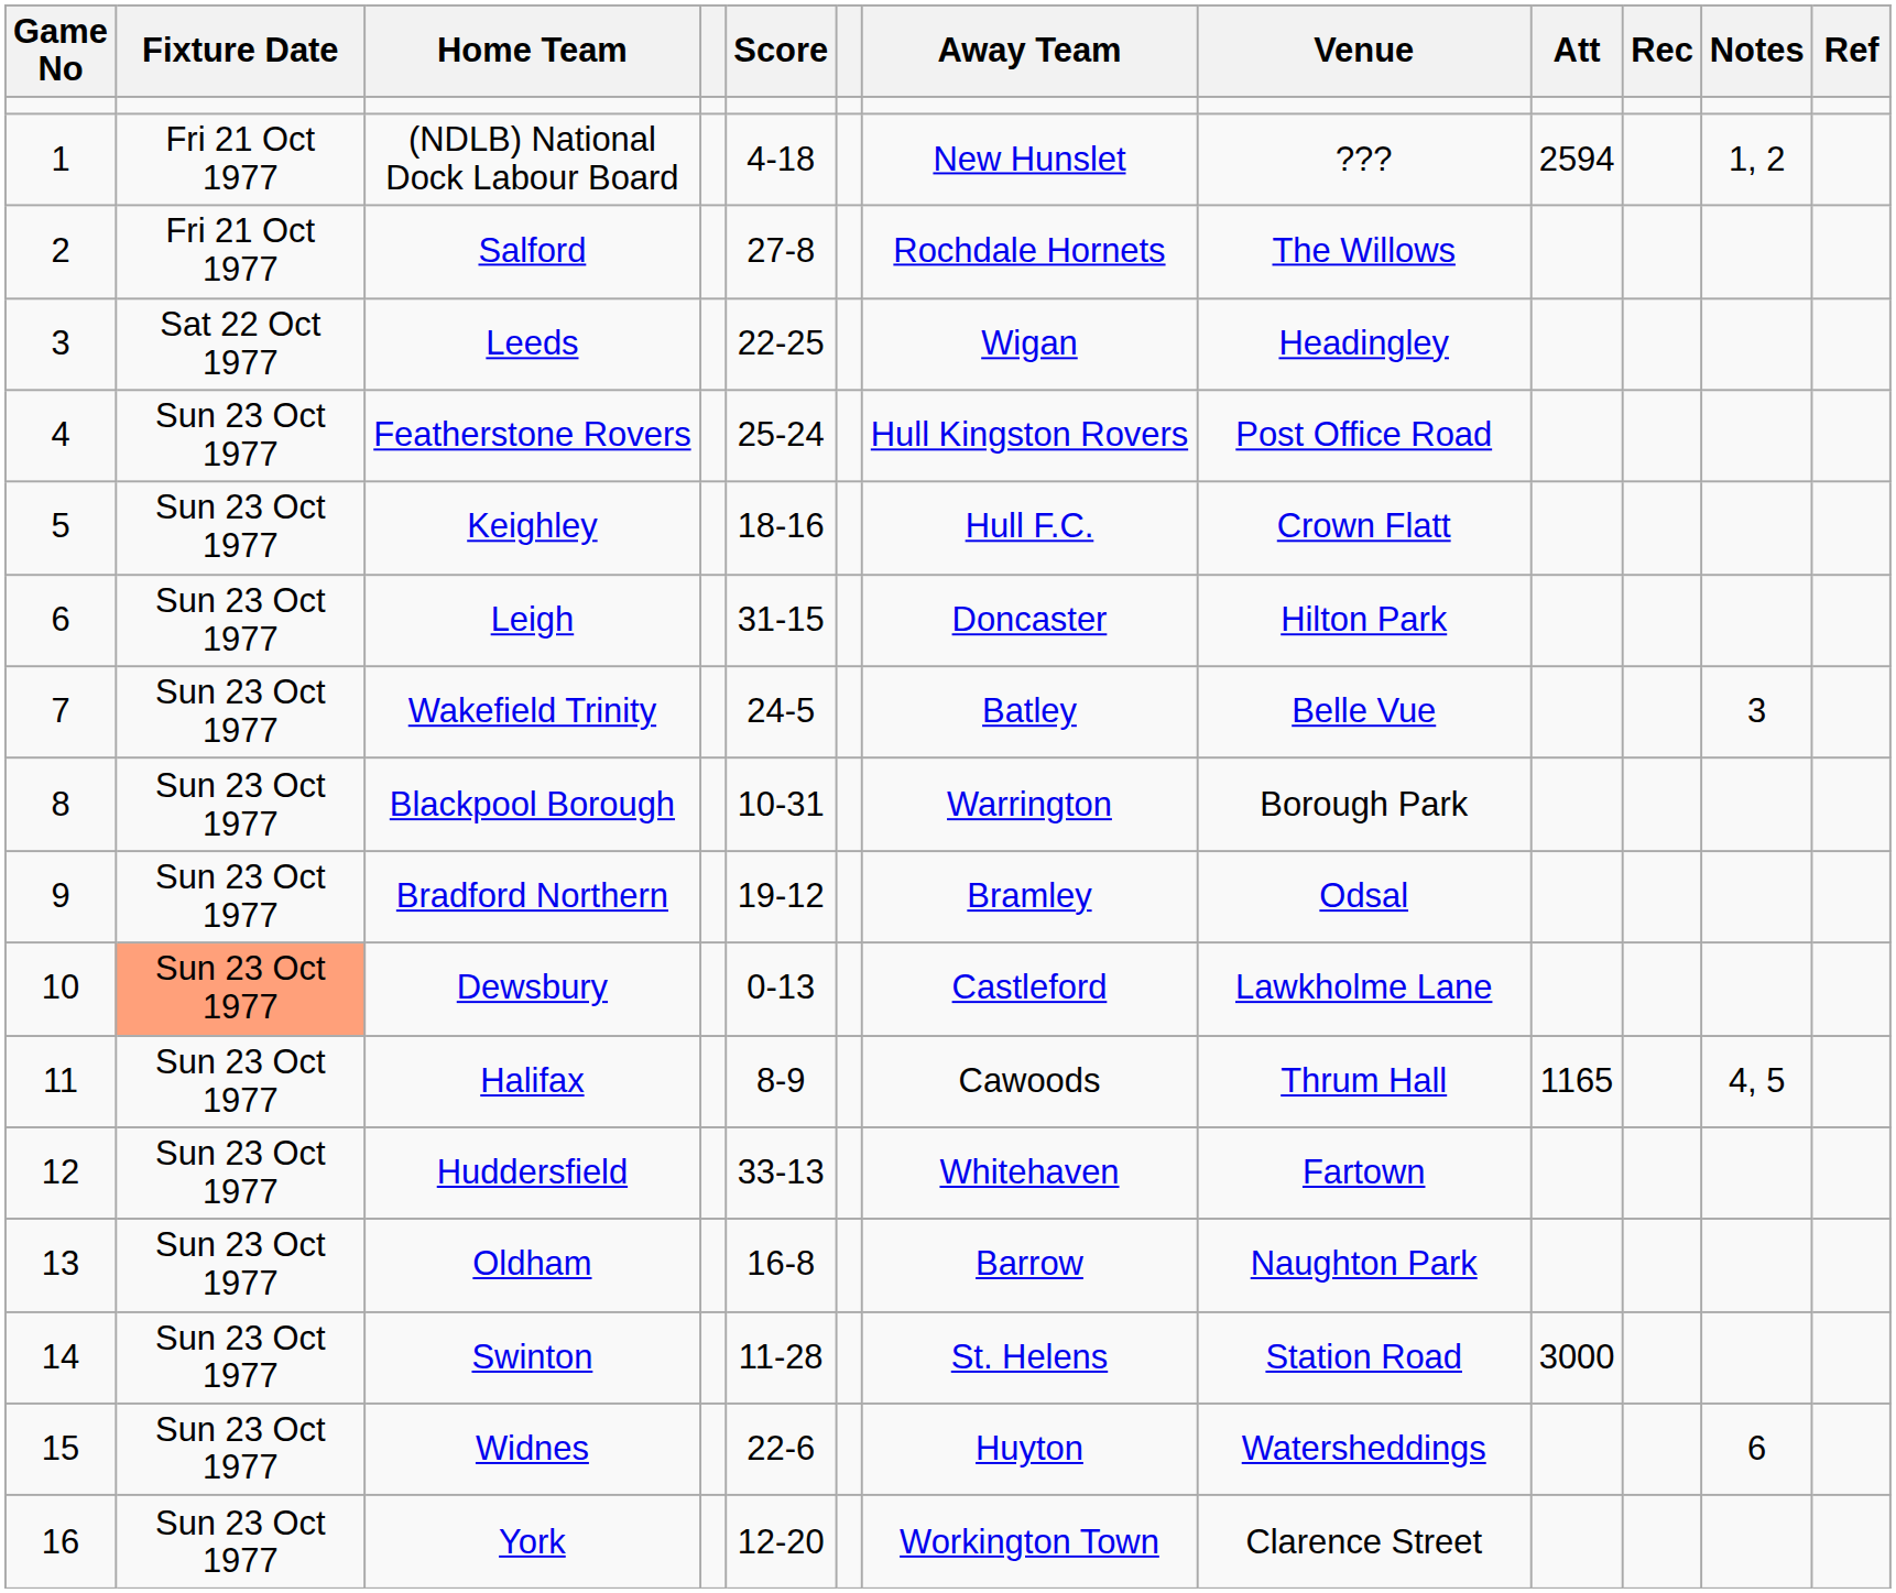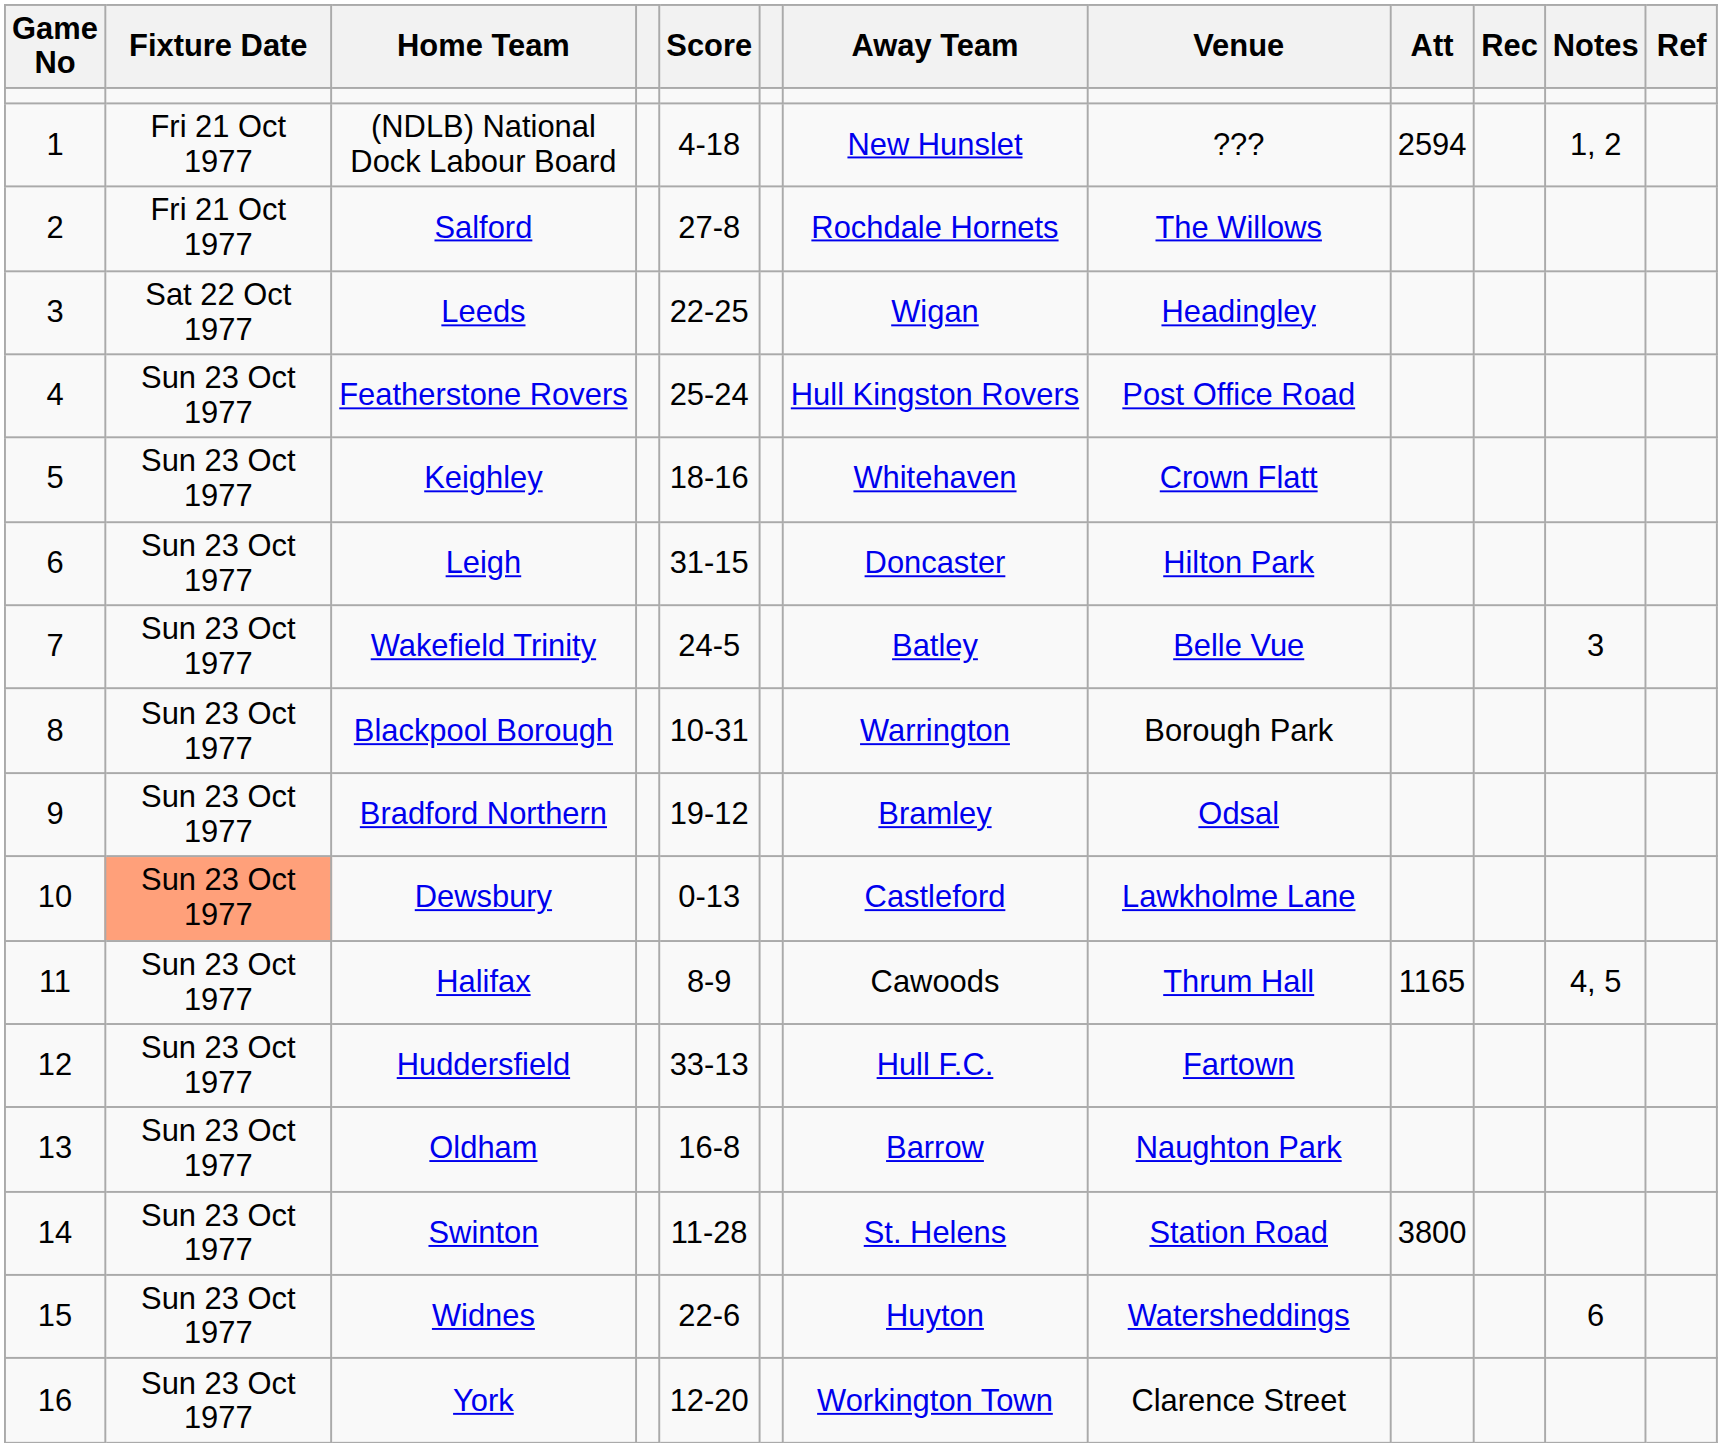 <table class="wikitable" style="text-align:center;">
 <tr>
 <th width=10 abbr="No">Game No</th>
 <th width=110 abbr="Date">Fixture Date</th>
 <th width=150 abbr="Home Team">Home Team</th>
 <th width=5 abbr="space"></th>
 <th width=20 abbr="Score">Score</th>
 <th width=5 abbr="space"></th>
 <th width=150 abbr="Away Team">Away Team</th>
 <th width=150 abbr="Venue">Venue</th>
 <th width=30 abbr="Att">Att</th>
 <th width=30 abbr="Rec">Rec</th>
 <th width=20 abbr="Notes">Notes</th>
 <th width=30 abbr="Ref">Ref</th>
 </tr>
 <tr>
 <td></td>
 <td></td>
 <td></td>
 <td></td>
 <td></td>
 <td></td>
 <td></td>
 <td></td>
 <td></td>
 <td></td>
 <td></td>
 <td></td>
 </tr>
 <tr>
 <td>1</td>
 <td>Fri 21 Oct 1977</td>
 <td>(NDLB) National Dock Labour Board</td>
 <td></td>
 <td>4-18</td>
 <td></td>
 <td><a href='#'>New Hunslet</a></td>
 <td>???</td>
 <td>2594</td>
 <td></td>
 <td>1, 2</td>
 <td></td>
 </tr>
 <tr>
 <td>2</td>
 <td>Fri 21 Oct 1977</td>
 <td><a href='#'>Salford</a></td>
 <td></td>
 <td>27-8</td>
 <td></td>
 <td><a href='#'>Rochdale Hornets</a></td>
 <td><a href='#'>The Willows</a></td>
 <td></td>
 <td></td>
 <td></td>
 <td></td>
 </tr>
 <tr>
 <td>3</td>
 <td>Sat 22 Oct 1977</td>
 <td><a href='#'>Leeds</a></td>
 <td></td>
 <td>22-25</td>
 <td></td>
 <td><a href='#'>Wigan</a></td>
 <td><a href='#'>Headingley</a></td>
 <td></td>
 <td></td>
 <td></td>
 <td></td>
 </tr>
 <tr>
 <td>4</td>
 <td>Sun 23 Oct 1977</td>
 <td><a href='#'>Featherstone Rovers</a></td>
 <td></td>
 <td>25-24</td>
 <td></td>
 <td><a href='#'>Hull Kingston Rovers</a></td>
 <td><a href='#'>Post Office Road</a></td>
 <td></td>
 <td></td>
 <td></td>
 <td></td>
 </tr>
 <tr>
 <td>5</td>
 <td>Sun 23 Oct 1977</td>
 <td><a href='#'>Keighley</a></td>
 <td></td>
 <td>18-16</td>
 <td></td>
-<td><a href='#'>Hull F.C.</a></td>
+<td><a href='#'>Whitehaven</a></td>
 <td><a href='#'>Crown Flatt</a></td>
 <td></td>
 <td></td>
 <td></td>
 <td></td>
 </tr>
 <tr>
 <td>6</td>
 <td>Sun 23 Oct 1977</td>
 <td><a href='#'>Leigh</a></td>
 <td></td>
 <td>31-15</td>
 <td></td>
 <td><a href='#'>Doncaster</a></td>
 <td><a href='#'>Hilton Park</a></td>
 <td></td>
 <td></td>
 <td></td>
 <td></td>
 </tr>
 <tr>
 <td>7</td>
 <td>Sun 23 Oct 1977</td>
 <td><a href='#'>Wakefield Trinity</a></td>
 <td></td>
 <td>24-5</td>
 <td></td>
 <td><a href='#'>Batley</a></td>
 <td><a href='#'>Belle Vue</a></td>
 <td></td>
 <td></td>
 <td>3</td>
 <td></td>
 </tr>
 <tr>
 <td>8</td>
 <td>Sun 23 Oct 1977</td>
 <td><a href='#'>Blackpool Borough</a></td>
 <td></td>
 <td>10-31</td>
 <td></td>
 <td><a href='#'>Warrington</a></td>
 <td>Borough Park</td>
 <td></td>
 <td></td>
 <td></td>
 <td></td>
 </tr>
 <tr>
 <td>9</td>
 <td>Sun 23 Oct 1977</td>
 <td><a href='#'>Bradford Northern</a></td>
 <td></td>
 <td>19-12</td>
 <td></td>
 <td><a href='#'>Bramley</a></td>
 <td><a href='#'>Odsal</a></td>
 <td></td>
 <td></td>
 <td></td>
 <td></td>
 </tr>
 <tr>
 <td>10</td>
 <td style="background: lightsalmon;">Sun 23 Oct 1977</td>
 <td><a href='#'>Dewsbury</a></td>
 <td></td>
 <td>0-13</td>
 <td></td>
 <td><a href='#'>Castleford</a></td>
 <td><a href='#'>Lawkholme Lane</a></td>
 <td></td>
 <td></td>
 <td></td>
 <td></td>
 </tr>
 <tr>
 <td>11</td>
 <td>Sun 23 Oct 1977</td>
 <td><a href='#'>Halifax</a></td>
 <td></td>
 <td>8-9</td>
 <td></td>
 <td>Cawoods</td>
 <td><a href='#'>Thrum Hall</a></td>
 <td>1165</td>
 <td></td>
 <td>4, 5</td>
 <td></td>
 </tr>
 <tr>
 <td>12</td>
 <td>Sun 23 Oct 1977</td>
 <td><a href='#'>Huddersfield</a></td>
 <td></td>
 <td>33-13</td>
 <td></td>
-<td><a href='#'>Whitehaven</a></td>
+<td><a href='#'>Hull F.C.</a></td>
 <td><a href='#'>Fartown</a></td>
 <td></td>
 <td></td>
 <td></td>
 <td></td>
 </tr>
 <tr>
 <td>13</td>
 <td>Sun 23 Oct 1977</td>
 <td><a href='#'>Oldham</a></td>
 <td></td>
 <td>16-8</td>
 <td></td>
 <td><a href='#'>Barrow</a></td>
 <td><a href='#'>Naughton Park</a></td>
 <td></td>
 <td></td>
 <td></td>
 <td></td>
 </tr>
 <tr>
 <td>14</td>
 <td>Sun 23 Oct 1977</td>
 <td><a href='#'>Swinton</a></td>
 <td></td>
 <td>11-28</td>
 <td></td>
 <td><a href='#'>St. Helens</a></td>
 <td><a href='#'>Station Road</a></td>
-<td>3000</td>
+<td>3800</td>
 <td></td>
 <td></td>
 <td></td>
 </tr>
 <tr>
 <td>15</td>
 <td>Sun 23 Oct 1977</td>
 <td><a href='#'>Widnes</a></td>
 <td></td>
 <td>22-6</td>
 <td></td>
 <td><a href='#'>Huyton</a></td>
 <td><a href='#'>Watersheddings</a></td>
 <td></td>
 <td></td>
 <td>6</td>
 <td></td>
 </tr>
 <tr>
 <td>16</td>
 <td>Sun 23 Oct 1977</td>
 <td><a href='#'>York</a></td>
 <td></td>
 <td>12-20</td>
 <td></td>
 <td><a href='#'>Workington Town</a></td>
 <td>Clarence Street</td>
 <td></td>
 <td></td>
 <td></td>
 <td></td>
 </tr>
 </table>
